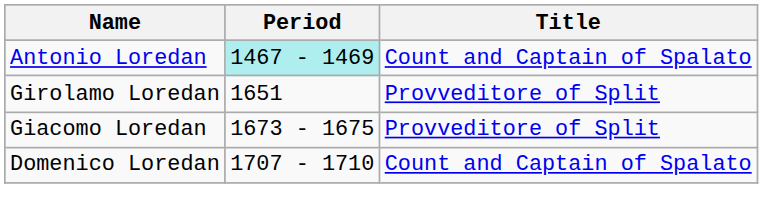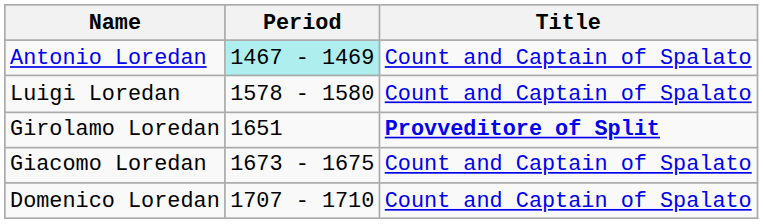 <table class="wikitable">
 <tr>
 <th>Name</th>
 <th>Period</th>
 <th>Title</th>
 </tr>
 <tr>
 <td><a href='#'>Antonio Loredan</a></td>
 <td style="background: paleturquoise;">1467 - 1469</td>
 <td><a href='#'>Count and Captain of Spalato</a></td>
 </tr>
 <tr>
+<td>Luigi Loredan</td>
+<td>1578 - 1580</td>
+<td><a href='#'>Count and Captain of Spalato</a></td>
+</tr>
+<tr>
 <td>Girolamo Loredan</td>
 <td>1651</td>
-<td><a href='#'>Provveditore of Split</a></td>
+<td><strong><a href='#'>Provveditore of Split</a></strong></td>
 </tr>
 <tr>
 <td>Giacomo Loredan</td>
 <td>1673 - 1675</td>
-<td><a href='#'>Provveditore of Split</a></td>
+<td><a href='#'>Count and Captain of Spalato</a></td>
 </tr>
 <tr>
 <td>Domenico Loredan</td>
 <td>1707 - 1710</td>
 <td><a href='#'>Count and Captain of Spalato</a></td>
 </tr>
 </table>
